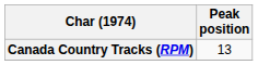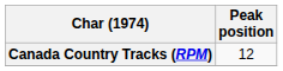 <table class="wikitable sortable plainrowheaders" style="text-align:center">
 <tr>
 <th scope="col">Char (1974)</th>
 <th scope="col">Peak<br>position</th>
 </tr>
 <tr>
 <th scope="row">Canada Country Tracks (<em><a href='#'>RPM</a></em>)</th>
-<td align="center">13</td>
+<td align="center">12</td>
 </tr>
 <tr>
 </tr>
 </table>
